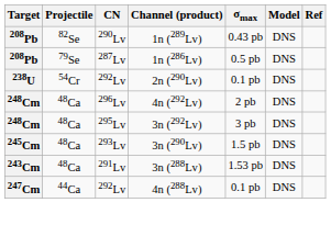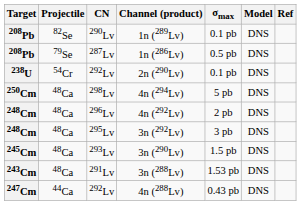 <table class="wikitable" style="text-align:center">
 <tr>
 <th>Target</th>
 <th>Projectile</th>
 <th>CN</th>
 <th>Channel (product)</th>
 <th>σ<sub>max</sub></th>
 <th>Model</th>
 <th>Ref</th>
 </tr>
 <tr>
 <th><sup>208</sup>Pb</th>
 <td><sup>82</sup>Se</td>
 <td><sup>290</sup>Lv</td>
 <td>1n (<sup>289</sup>Lv)</td>
-<td>0.43 pb</td>
+<td>0.1 pb</td>
 <td>DNS</td>
 <td></td>
 </tr>
 <tr>
 <th><sup>208</sup>Pb</th>
 <td><sup>79</sup>Se</td>
 <td><sup>287</sup>Lv</td>
 <td>1n (<sup>286</sup>Lv)</td>
 <td>0.5 pb</td>
 <td>DNS</td>
 <td></td>
 </tr>
 <tr>
 <th><sup>238</sup>U</th>
 <td><sup>54</sup>Cr</td>
 <td><sup>292</sup>Lv</td>
 <td>2n (<sup>290</sup>Lv)</td>
 <td>0.1 pb</td>
+<td>DNS</td>
+<td></td>
+</tr>
+<tr>
+<th><sup>250</sup>Cm</th>
+<td><sup>48</sup>Ca</td>
+<td><sup>298</sup>Lv</td>
+<td>4n (<sup>294</sup>Lv)</td>
+<td>5 pb</td>
 <td>DNS</td>
 <td></td>
 </tr>
 <tr>
 <th><sup>248</sup>Cm</th>
 <td><sup>48</sup>Ca</td>
 <td><sup>296</sup>Lv</td>
 <td>4n (<sup>292</sup>Lv)</td>
 <td>2 pb</td>
 <td>DNS</td>
 <td></td>
 </tr>
 <tr>
 <th><sup>248</sup>Cm</th>
 <td><sup>48</sup>Ca</td>
 <td><sup>295</sup>Lv</td>
 <td>3n (<sup>292</sup>Lv)</td>
 <td>3 pb</td>
 <td>DNS</td>
 <td></td>
 </tr>
 <tr>
 <th><sup>245</sup>Cm</th>
 <td><sup>48</sup>Ca</td>
 <td><sup>293</sup>Lv</td>
 <td>3n (<sup>290</sup>Lv)</td>
 <td>1.5 pb</td>
 <td>DNS</td>
 <td></td>
 </tr>
 <tr>
 <th><sup>243</sup>Cm</th>
 <td><sup>48</sup>Ca</td>
 <td><sup>291</sup>Lv</td>
 <td>3n (<sup>288</sup>Lv)</td>
 <td>1.53 pb</td>
 <td>DNS</td>
 <td></td>
 </tr>
 <tr>
 <th><sup>247</sup>Cm</th>
 <td><sup>44</sup>Ca</td>
 <td><sup>292</sup>Lv</td>
 <td>4n (<sup>288</sup>Lv)</td>
-<td>0.1 pb</td>
+<td>0.43 pb</td>
 <td>DNS</td>
 <td></td>
 </tr>
 </table>
